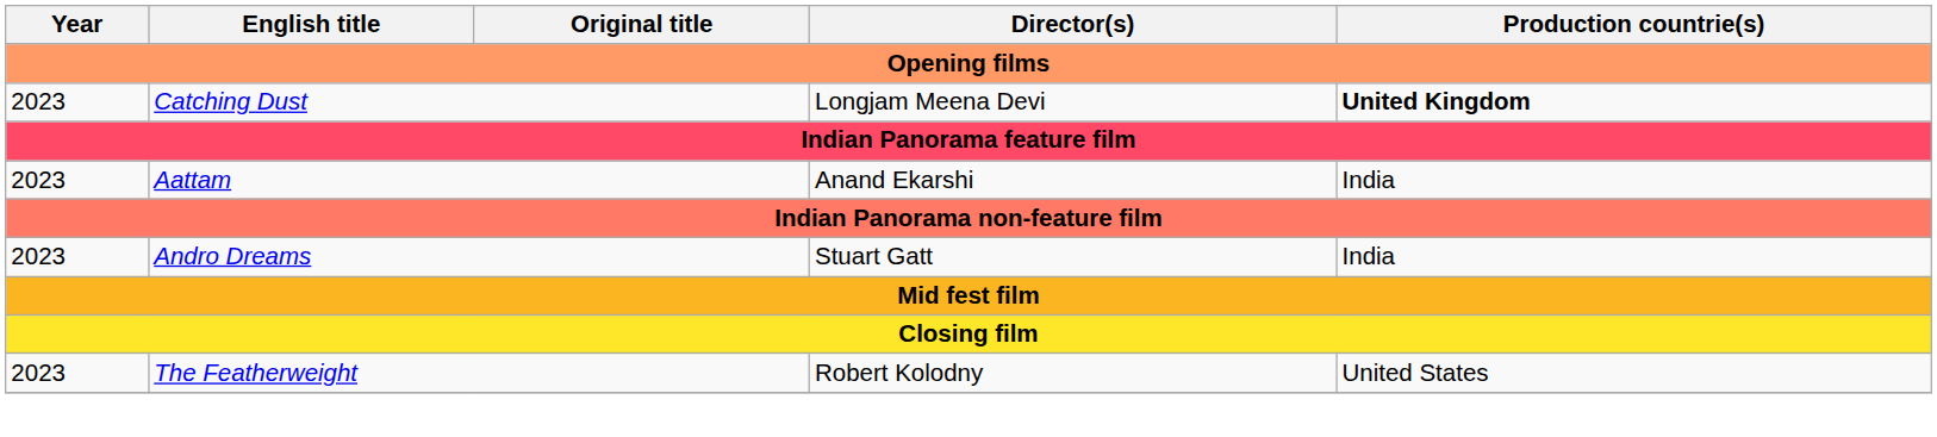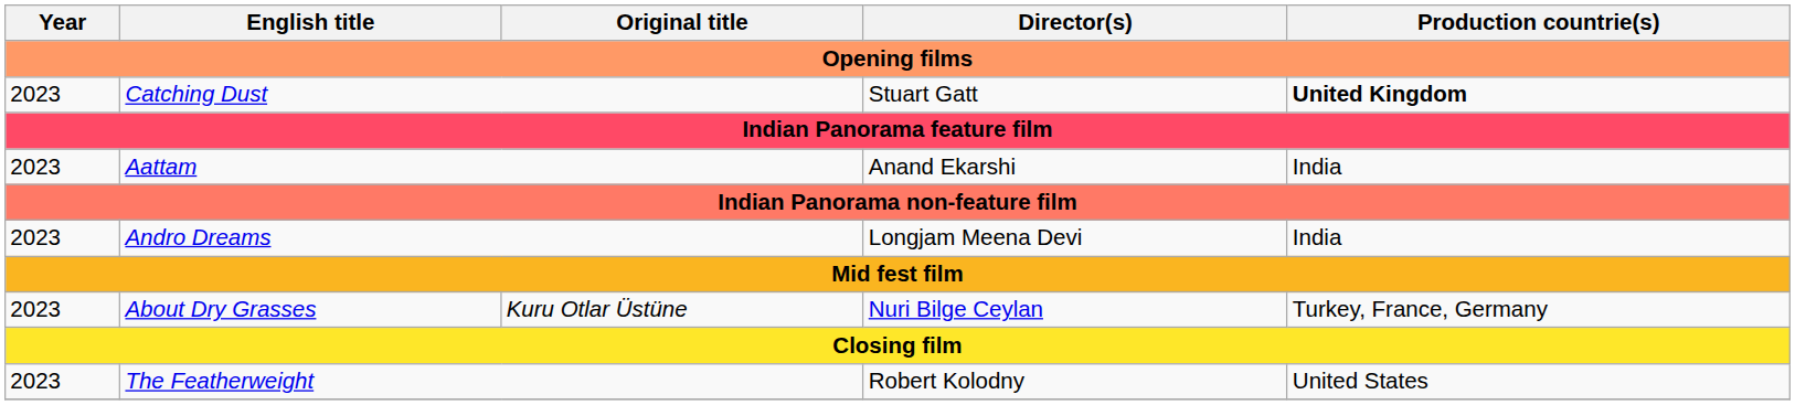 <table class="sortable wikitable" style="width:100%; margin-bottom:4px" cellpadding="5">
 <tr>
 <th scope="col">Year</th>
 <th scope="col">English title</th>
 <th scope="col">Original title</th>
 <th scope="col">Director(s)</th>
 <th scope="col">Production countrie(s)</th>
 </tr>
 <tr>
 <th colspan="5" style="background:#FF9966">Opening films</th>
 </tr>
 <tr>
 <td>2023</td>
 <td colspan="2"><em><a href='#'>Catching Dust</a></em></td>
-<td>Longjam Meena Devi</td>
+<td>Stuart Gatt</td>
 <td><strong>United Kingdom</strong></td>
 </tr>
 <tr>
 <th colspan="5" style="background:#FF4966">Indian Panorama feature film</th>
 </tr>
 <tr>
 <td>2023</td>
 <td colspan="2"><em><a href='#'>Aattam</a></em></td>
 <td>Anand Ekarshi</td>
 <td>India</td>
 </tr>
 <tr>
 <th colspan="5" style="background:#FF7966">Indian Panorama non-feature film</th>
 </tr>
 <tr>
 <td>2023</td>
 <td colspan="2"><em><a href='#'>Andro Dreams</a></em></td>
-<td>Stuart Gatt</td>
+<td>Longjam Meena Devi</td>
 <td>India</td>
 </tr>
 <tr>
 <th colspan="5" style="background:#FAB520">Mid fest film</th>
+</tr>
+<tr>
+<td>2023</td>
+<td><em><a href='#'>About Dry Grasses</a></em></td>
+<td><em>Kuru Otlar Üstüne</em></td>
+<td><a href='#'>Nuri Bilge Ceylan</a></td>
+<td>Turkey, France, Germany</td>
 </tr>
 <tr>
 <th colspan="5" style="background:#FEE729">Closing film</th>
 </tr>
 <tr>
 <td>2023</td>
 <td colspan=2><em><a href='#'>The Featherweight</a></em></td>
 <td>Robert Kolodny</td>
 <td>United States</td>
 </tr>
 <tr>
 </tr>
 </table>
